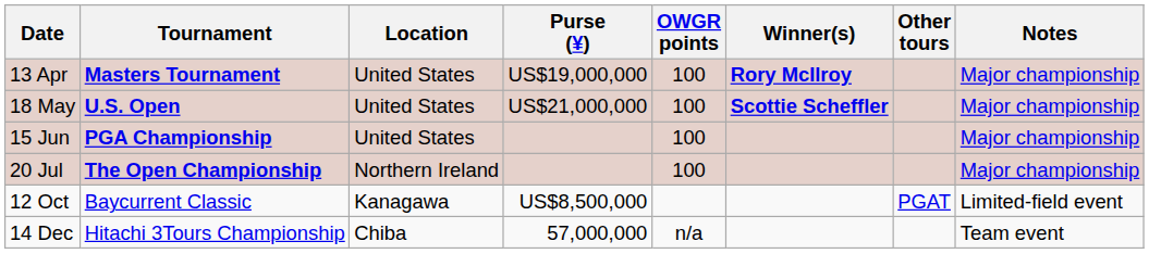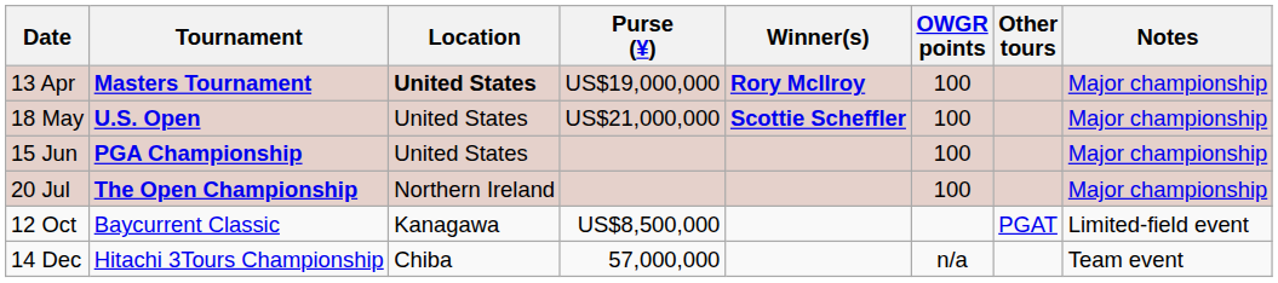 <table class="wikitable" style="font-size:95%">
 <tr>
 <th>Date</th>
 <th>Tournament</th>
 <th>Location</th>
 <th>Purse<br>(<a href='#'>¥</a>)</th>
+<th>Winner(s)</th>
 <th><a href='#'>OWGR</a><br>points</th>
-<th>Winner(s)</th>
 <th>Other<br>tours</th>
 <th>Notes</th>
 </tr>
 <tr style="background:#e5d1cb;">
 <td>13 Apr</td>
 <td><strong><a href='#'>Masters Tournament</a></strong></td>
-<td>United States</td>
+<td><strong>United States</strong></td>
 <td align=right>US$19,000,000</td>
+<td> <strong><a href='#'>Rory McIlroy</a></strong></td>
 <td align=center>100</td>
-<td> <strong><a href='#'>Rory McIlroy</a></strong></td>
 <td></td>
 <td><a href='#'>Major championship</a></td>
 </tr>
 <tr style="background:#e5d1cb;">
 <td>18 May</td>
 <td><strong><a href='#'>U.S. Open</a></strong></td>
 <td>United States</td>
 <td align=right>US$21,000,000</td>
+<td> <strong><a href='#'>Scottie Scheffler</a></strong></td>
 <td align=center>100</td>
-<td> <strong><a href='#'>Scottie Scheffler</a></strong></td>
 <td></td>
 <td><a href='#'>Major championship</a></td>
 </tr>
 <tr style="background:#e5d1cb;">
 <td>15 Jun</td>
 <td><strong><a href='#'>PGA Championship</a></strong></td>
 <td>United States</td>
 <td align=right></td>
+<td></td>
 <td align=center>100</td>
-<td></td>
 <td></td>
 <td><a href='#'>Major championship</a></td>
 </tr>
 <tr style="background:#e5d1cb;">
 <td>20 Jul</td>
 <td><strong><a href='#'>The Open Championship</a></strong></td>
 <td>Northern Ireland</td>
 <td align=right></td>
+<td></td>
 <td align=center>100</td>
-<td></td>
 <td></td>
 <td><a href='#'>Major championship</a></td>
 </tr>
 <tr>
 <td>12 Oct</td>
 <td><a href='#'>Baycurrent Classic</a></td>
 <td>Kanagawa</td>
 <td align=right>US$8,500,000</td>
+<td></td>
 <td align=center></td>
-<td></td>
 <td><a href='#'>PGAT</a></td>
 <td>Limited-field event</td>
 </tr>
 <tr>
 <td>14 Dec</td>
 <td><a href='#'>Hitachi 3Tours Championship</a></td>
 <td>Chiba</td>
 <td align=right>57,000,000</td>
+<td></td>
 <td align=center>n/a</td>
-<td></td>
 <td></td>
 <td>Team event</td>
 </tr>
 </table>
